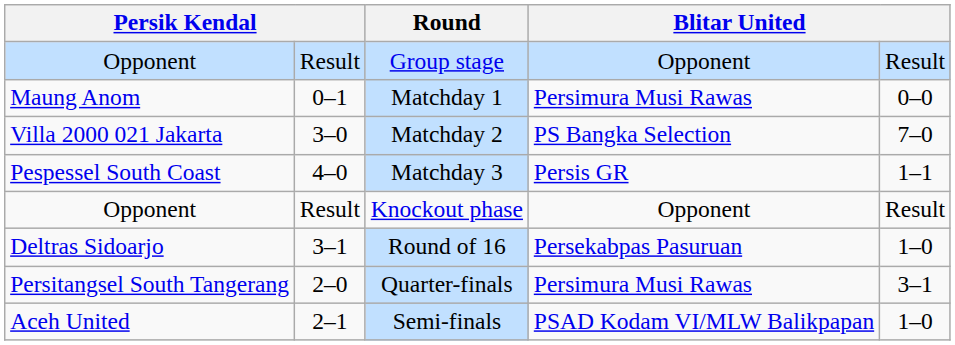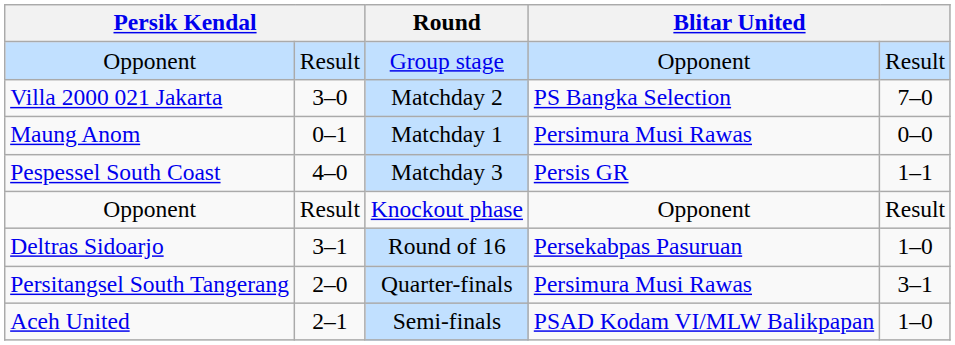 <table class="wikitable" style="text-align:center">
 <tr>
 <th colspan=2><a href='#'>Persik Kendal</a></th>
 <th>Round</th>
 <th colspan=2><a href='#'>Blitar United</a></th>
 </tr>
 <tr style="background:#c1e0ff">
 <td>Opponent</td>
 <td>Result</td>
 <td><a href='#'>Group stage</a></td>
 <td>Opponent</td>
 <td>Result</td>
 </tr>
 <tr>
+<td align=left><a href='#'>Villa 2000 021 Jakarta</a></td>
+<td>3–0</td>
+<td style="background:#c1e0ff">Matchday 2</td>
+<td align=left><a href='#'>PS Bangka Selection</a></td>
+<td>7–0</td>
+</tr>
+<tr>
 <td align=left><a href='#'>Maung Anom</a></td>
 <td>0–1</td>
 <td style="background:#c1e0ff">Matchday 1</td>
 <td align=left><a href='#'>Persimura Musi Rawas</a></td>
 <td>0–0</td>
-</tr>
-<tr>
-<td align=left><a href='#'>Villa 2000 021 Jakarta</a></td>
-<td>3–0</td>
-<td style="background:#c1e0ff">Matchday 2</td>
-<td align=left><a href='#'>PS Bangka Selection</a></td>
-<td>7–0</td>
 </tr>
 <tr>
 <td align=left><a href='#'>Pespessel South Coast</a></td>
 <td>4–0</td>
 <td style="background:#c1e0ff">Matchday 3</td>
 <td align=left><a href='#'>Persis GR</a></td>
 <td>1–1</td>
 </tr>
 <tr>
 <td>Opponent</td>
 <td>Result</td>
 <td><a href='#'>Knockout phase</a></td>
 <td>Opponent</td>
 <td>Result</td>
 </tr>
 <tr>
 <td align=left><a href='#'>Deltras Sidoarjo</a></td>
 <td>3–1</td>
 <td style="background:#c1e0ff">Round of 16</td>
 <td align=left><a href='#'>Persekabpas Pasuruan</a></td>
 <td>1–0</td>
 </tr>
 <tr>
 <td align=left><a href='#'>Persitangsel South Tangerang</a></td>
 <td>2–0</td>
 <td style="background:#c1e0ff">Quarter-finals</td>
 <td align=left><a href='#'>Persimura Musi Rawas</a></td>
 <td>3–1</td>
 </tr>
 <tr>
 <td align=left><a href='#'>Aceh United</a></td>
 <td>2–1</td>
 <td style="background:#c1e0ff">Semi-finals</td>
 <td align=left><a href='#'>PSAD Kodam VI/MLW Balikpapan</a></td>
 <td>1–0</td>
 </tr>
 </table>
